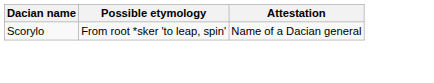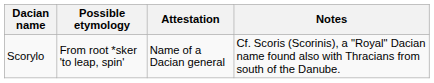 <table class="wikitable">
 <tr>
 <th>Dacian name</th>
 <th>Possible etymology</th>
 <th>Attestation</th>
+<th>Notes</th>
 </tr>
 <tr>
 <td>Scorylo</td>
 <td>From root *sker 'to leap, spin' </td>
 <td>Name of a Dacian general</td>
+<td>Cf. Scoris (Scorinis), a "Royal" Dacian name found also with Thracians from south of the Danube.</td>
 </tr>
 </table>
